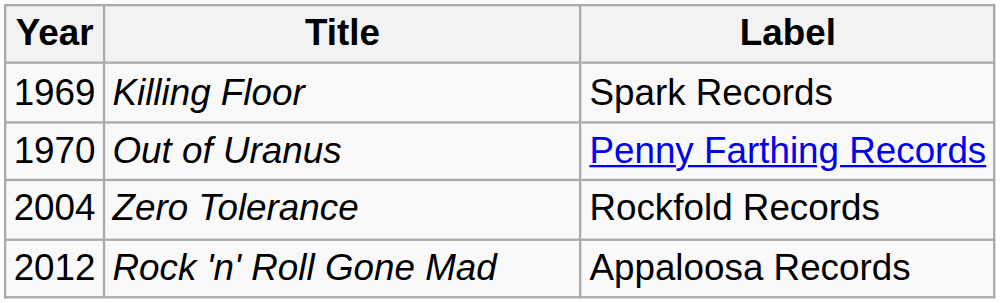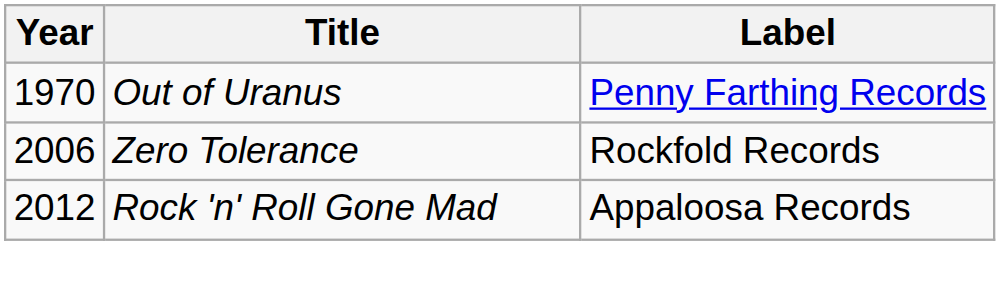 <table class="wikitable sortable">
 <tr>
 <th>Year</th>
 <th style="width:200px;">Title</th>
 <th>Label</th>
 </tr>
 <tr>
-<td>1969</td>
-<td><em>Killing Floor</em></td>
-<td>Spark Records</td>
-</tr>
-<tr>
 <td>1970</td>
 <td><em>Out of Uranus</em></td>
 <td><a href='#'>Penny Farthing Records</a></td>
 </tr>
 <tr>
-<td>2004</td>
+<td>2006</td>
 <td><em>Zero Tolerance</em></td>
 <td>Rockfold Records</td>
 </tr>
 <tr>
 <td>2012</td>
 <td><em>Rock 'n' Roll Gone Mad</em></td>
 <td>Appaloosa Records</td>
 </tr>
 </table>
